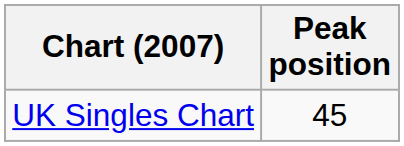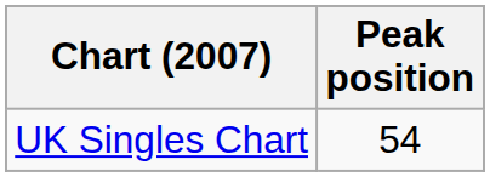 <table class="wikitable">
 <tr>
 <th>Chart (2007)</th>
 <th>Peak<br>position</th>
 </tr>
 <tr>
 <td><a href='#'>UK Singles Chart</a></td>
-<td align="center">45</td>
+<td align="center">54</td>
 </tr>
 </table>
